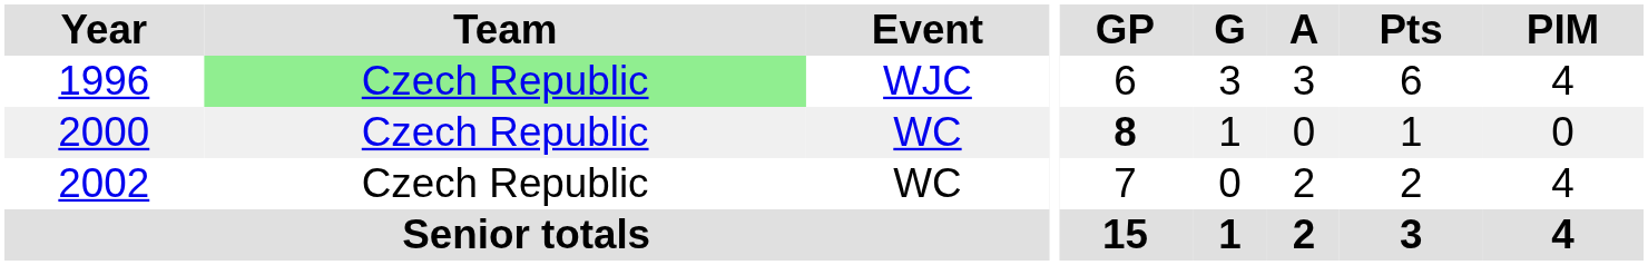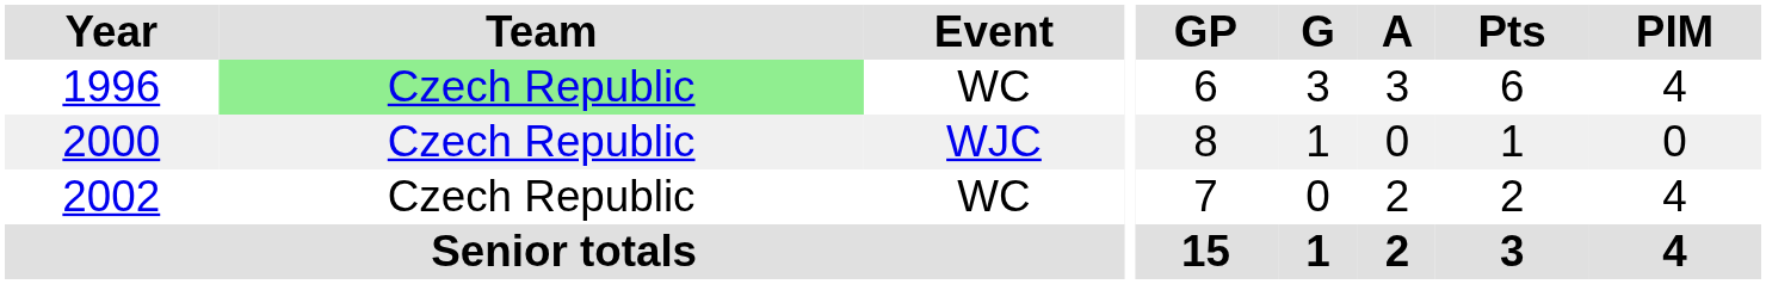 <table border="0" cellpadding="1" cellspacing="0" ID="Table3" style="text-align:center; width:40em">
 <tr ALIGN="center" bgcolor="#e0e0e0">
 <th>Year</th>
 <th>Team</th>
 <th>Event</th>
 <th rowspan="99" bgcolor="#ffffff"></th>
 <th>GP</th>
 <th>G</th>
 <th>A</th>
 <th>Pts</th>
 <th>PIM</th>
 </tr>
 <tr>
 <td><a href='#'>1996</a></td>
 <td style="background: lightgreen;"><a href='#'>Czech Republic</a></td>
-<td><a href='#'>WJC</a></td>
+<td>WC</td>
 <td>6</td>
 <td>3</td>
 <td>3</td>
 <td>6</td>
 <td>4</td>
 </tr>
 <tr bgcolor="#f0f0f0">
 <td><a href='#'>2000</a></td>
 <td><a href='#'>Czech Republic</a></td>
-<td><a href='#'>WC</a></td>
-<td><strong>8</strong></td>
+<td><a href='#'>WJC</a></td>
+<td>8</td>
 <td>1</td>
 <td>0</td>
 <td>1</td>
 <td>0</td>
 </tr>
 <tr>
 <td><a href='#'>2002</a></td>
 <td>Czech Republic</td>
 <td>WC</td>
 <td>7</td>
 <td>0</td>
 <td>2</td>
 <td>2</td>
 <td>4</td>
 </tr>
 <tr bgcolor="#e0e0e0">
 <th colspan="3">Senior totals</th>
 <th>15</th>
 <th>1</th>
 <th>2</th>
 <th>3</th>
 <th>4</th>
 </tr>
 </table>
